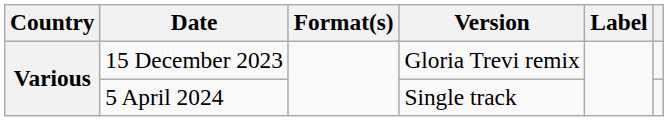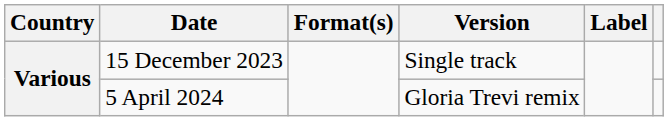 <table class="wikitable plainrowheaders">
 <tr>
 <th scope="col">Country</th>
 <th scope="col">Date</th>
 <th scope="col">Format(s)</th>
 <th scope="col">Version</th>
 <th scope="col">Label</th>
 <th scope="col"></th>
 </tr>
 <tr>
 <th scope="row" rowspan="2">Various</th>
 <td>15 December 2023</td>
 <td rowspan="2"></td>
-<td>Gloria Trevi remix</td>
+<td>Single track</td>
 <td rowspan="2"></td>
 <td align="center"></td>
 </tr>
 <tr>
 <td>5 April 2024</td>
-<td>Single track</td>
+<td>Gloria Trevi remix</td>
 <td align="center"></td>
 </tr>
 </table>
